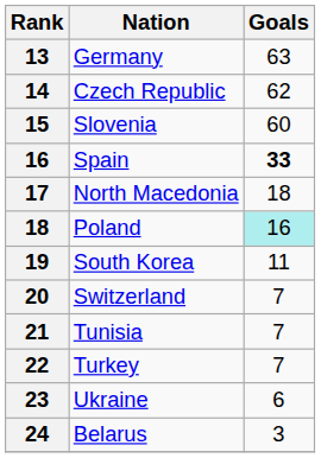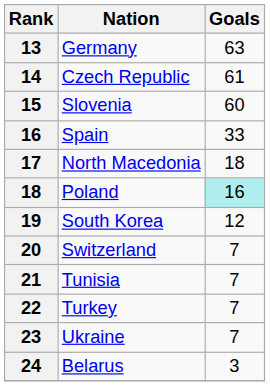 <table class="wikitable">
 <tr>
 <th>Rank</th>
 <th>Nation</th>
 <th>Goals</th>
 </tr>
 <tr>
 <th>13</th>
 <td> <a href='#'>Germany</a></td>
 <td align="center">63</td>
 </tr>
 <tr>
 <th>14</th>
 <td> <a href='#'>Czech Republic</a></td>
-<td align="center">62</td>
+<td align="center">61</td>
 </tr>
 <tr>
 <th>15</th>
 <td> <a href='#'>Slovenia</a></td>
 <td align="center">60</td>
 </tr>
 <tr>
 <th>16</th>
 <td> <a href='#'>Spain</a></td>
-<td align="center"><strong>33</strong></td>
+<td align="center">33</td>
 </tr>
 <tr>
 <th>17</th>
 <td> <a href='#'>North Macedonia</a></td>
 <td align="center">18</td>
 </tr>
 <tr>
 <th>18</th>
 <td> <a href='#'>Poland</a></td>
 <td align="center" style="background: paleturquoise;">16</td>
 </tr>
 <tr>
 <th>19</th>
 <td> <a href='#'>South Korea</a></td>
-<td align="center">11</td>
+<td align="center">12</td>
 </tr>
 <tr>
 <th>20</th>
 <td> <a href='#'>Switzerland</a></td>
 <td align="center">7</td>
 </tr>
 <tr>
 <th>21</th>
 <td> <a href='#'>Tunisia</a></td>
 <td align="center">7</td>
 </tr>
 <tr>
 <th>22</th>
 <td> <a href='#'>Turkey</a></td>
 <td align="center">7</td>
 </tr>
 <tr>
 <th>23</th>
 <td> <a href='#'>Ukraine</a></td>
-<td align="center">6</td>
+<td align="center">7</td>
 </tr>
 <tr>
 <th>24</th>
 <td> <a href='#'>Belarus</a></td>
 <td align="center">3</td>
 </tr>
 <tr>
 </tr>
 </table>
